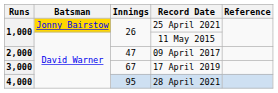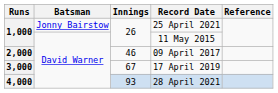 <table class="wikitable sortable" style="text-align:center;">
 <tr>
 <th scope="col" style="text-align:center;">Runs</th>
 <th scope="col" style="text-align:center;">Batsman</th>
 <th scope="col" style="text-align:center;">Innings</th>
 <th scope="col" style="text-align:center;">Record Date</th>
 <th scope="col">Reference</th>
 </tr>
 <tr>
 <th rowspan="2" scope="row" style="text-align:center;">1,000</th>
-<td style="background: gold;"><a href='#'>Jonny Bairstow</a></td>
+<td><a href='#'>Jonny Bairstow</a></td>
 <td rowspan="2">26</td>
 <td>25 April 2021</td>
 <td rowspan="2"></td>
 </tr>
 <tr>
 <td rowspan="4"><a href='#'>David Warner</a></td>
 <td>11 May 2015</td>
 </tr>
 <tr>
 <th scope="row" style="text-align:center;">2,000</th>
-<td>47</td>
+<td>46</td>
 <td>09 April 2017</td>
 <td></td>
 </tr>
 <tr>
 <th scope=row style=text-align:center;>3,000</th>
 <td>67</td>
 <td>17 April 2019</td>
 <td></td>
 </tr>
 <tr bgcolor=#cee0f2>
 <th scope=row style=text-align:center;>4,000</th>
-<td>95</td>
+<td>93</td>
 <td>28 April 2021</td>
 <td></td>
 </tr>
 </table>
